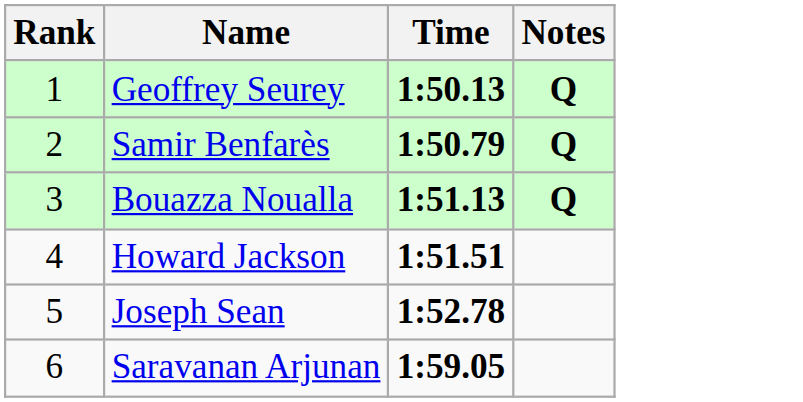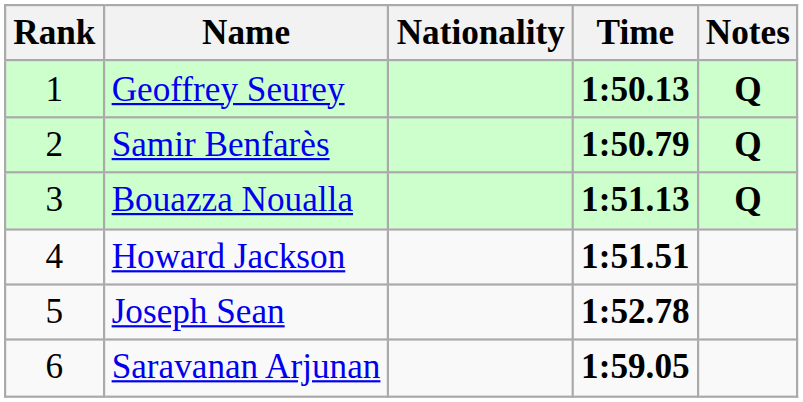 <table class="wikitable sortable" style="text-align:center">
 <tr>
 <th>Rank</th>
 <th>Name</th>
+<th>Nationality</th>
 <th>Time</th>
 <th>Notes</th>
 </tr>
 <tr bgcolor=ccffcc>
 <td>1</td>
 <td align=left><a href='#'>Geoffrey Seurey</a></td>
+<td align=left></td>
 <td><strong>1:50.13</strong></td>
 <td><strong>Q</strong></td>
 </tr>
 <tr bgcolor=ccffcc>
 <td>2</td>
 <td align=left><a href='#'>Samir Benfarès</a></td>
+<td align=left></td>
 <td><strong>1:50.79</strong></td>
 <td><strong>Q</strong></td>
 </tr>
 <tr bgcolor=ccffcc>
 <td>3</td>
 <td align=left><a href='#'>Bouazza Noualla</a></td>
+<td align=left></td>
 <td><strong>1:51.13</strong></td>
 <td><strong>Q</strong></td>
 </tr>
 <tr>
 <td>4</td>
 <td align=left><a href='#'>Howard Jackson</a></td>
+<td align=left></td>
 <td><strong>1:51.51</strong></td>
 <td></td>
 </tr>
 <tr>
 <td>5</td>
 <td align=left><a href='#'>Joseph Sean</a></td>
+<td align=left></td>
 <td><strong>1:52.78</strong></td>
 <td></td>
 </tr>
 <tr>
 <td>6</td>
 <td align=left><a href='#'>Saravanan Arjunan</a></td>
+<td align=left></td>
 <td><strong>1:59.05</strong></td>
 <td></td>
 </tr>
 </table>
